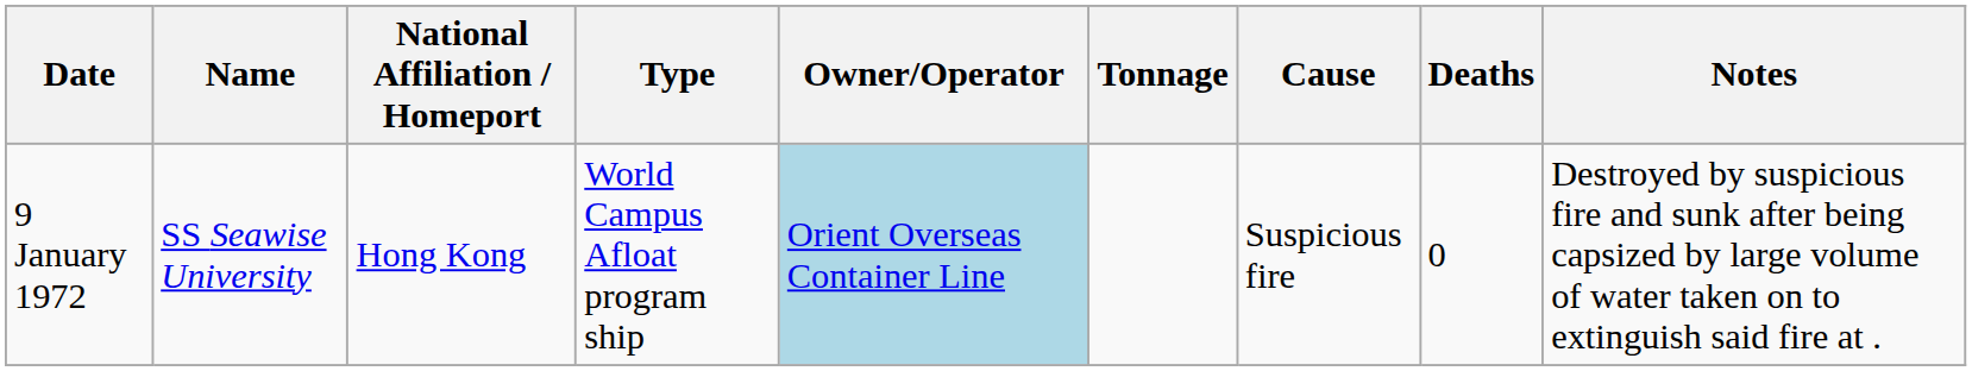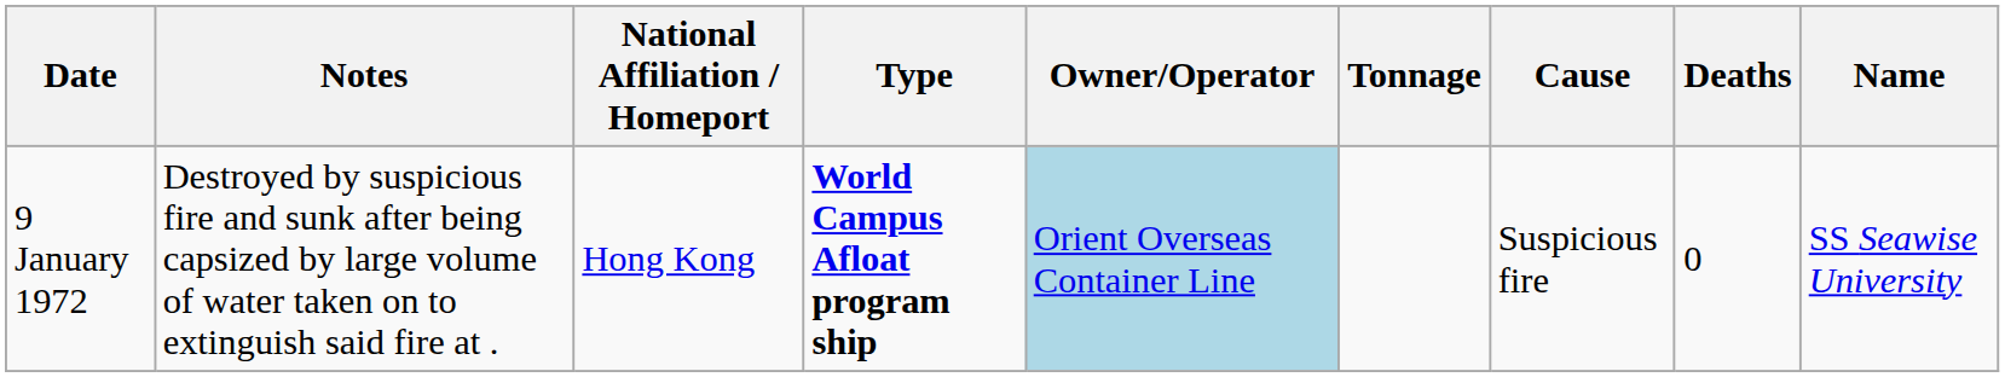 <table class="wikitable sortable" align="center">
 <tr>
 <th data-sort-type=date>Date<br></th>
-<th>Name</th>
+<th>Notes</th>
 <th>National Affiliation / Homeport</th>
 <th>Type</th>
 <th>Owner/Operator</th>
 <th data-sort-type="number">Tonnage</th>
 <th>Cause</th>
 <th data-sort-type="number">Deaths</th>
-<th>Notes</th>
+<th>Name</th>
 </tr>
 <tr>
 <td>9 January 1972</td>
-<td><a href='#'>SS <em>Seawise University</em></a></td>
+<td>Destroyed by suspicious fire and sunk after being capsized by large volume of water taken on to extinguish said fire at .</td>
 <td> <a href='#'>Hong Kong</a></td>
-<td><a href='#'>World Campus Afloat</a> program ship</td>
+<td><strong><a href='#'>World Campus Afloat</a> program ship</strong></td>
 <td style="background: lightblue;"><a href='#'>Orient Overseas Container Line</a></td>
 <td></td>
 <td>Suspicious fire</td>
 <td>0</td>
-<td>Destroyed by suspicious fire and sunk after being capsized by large volume of water taken on to extinguish said fire at .</td>
+<td><a href='#'>SS <em>Seawise University</em></a></td>
 </tr>
 </table>
